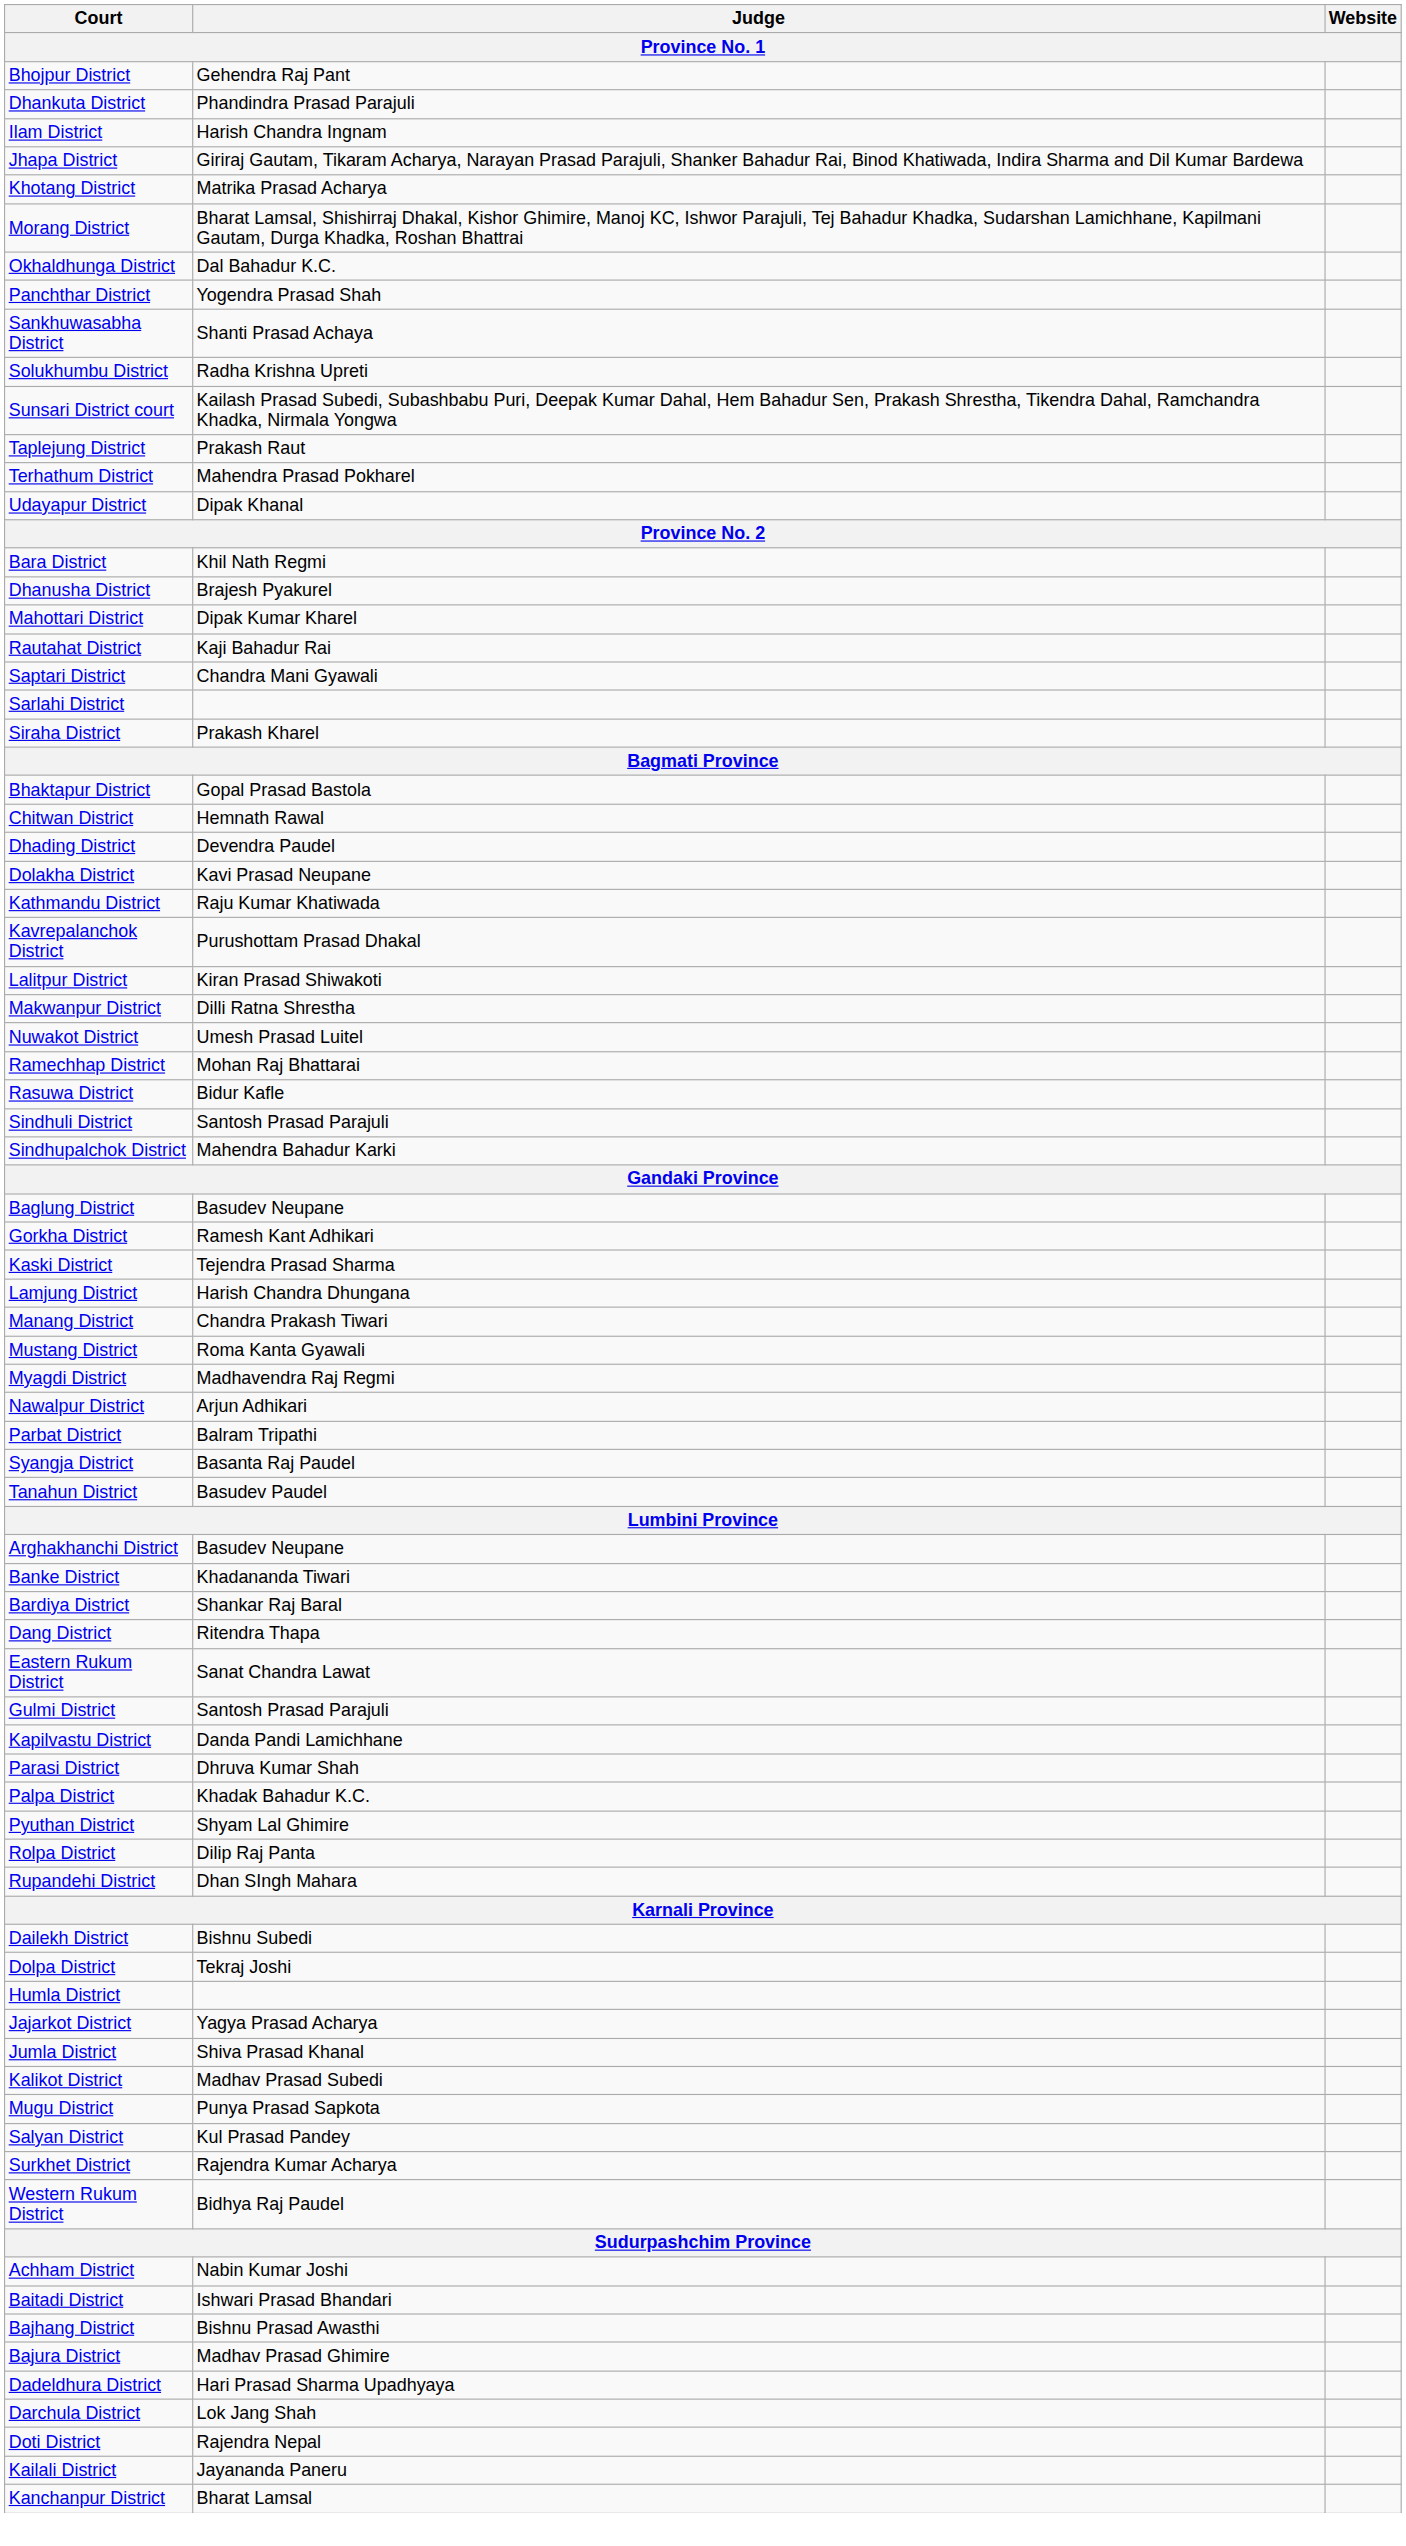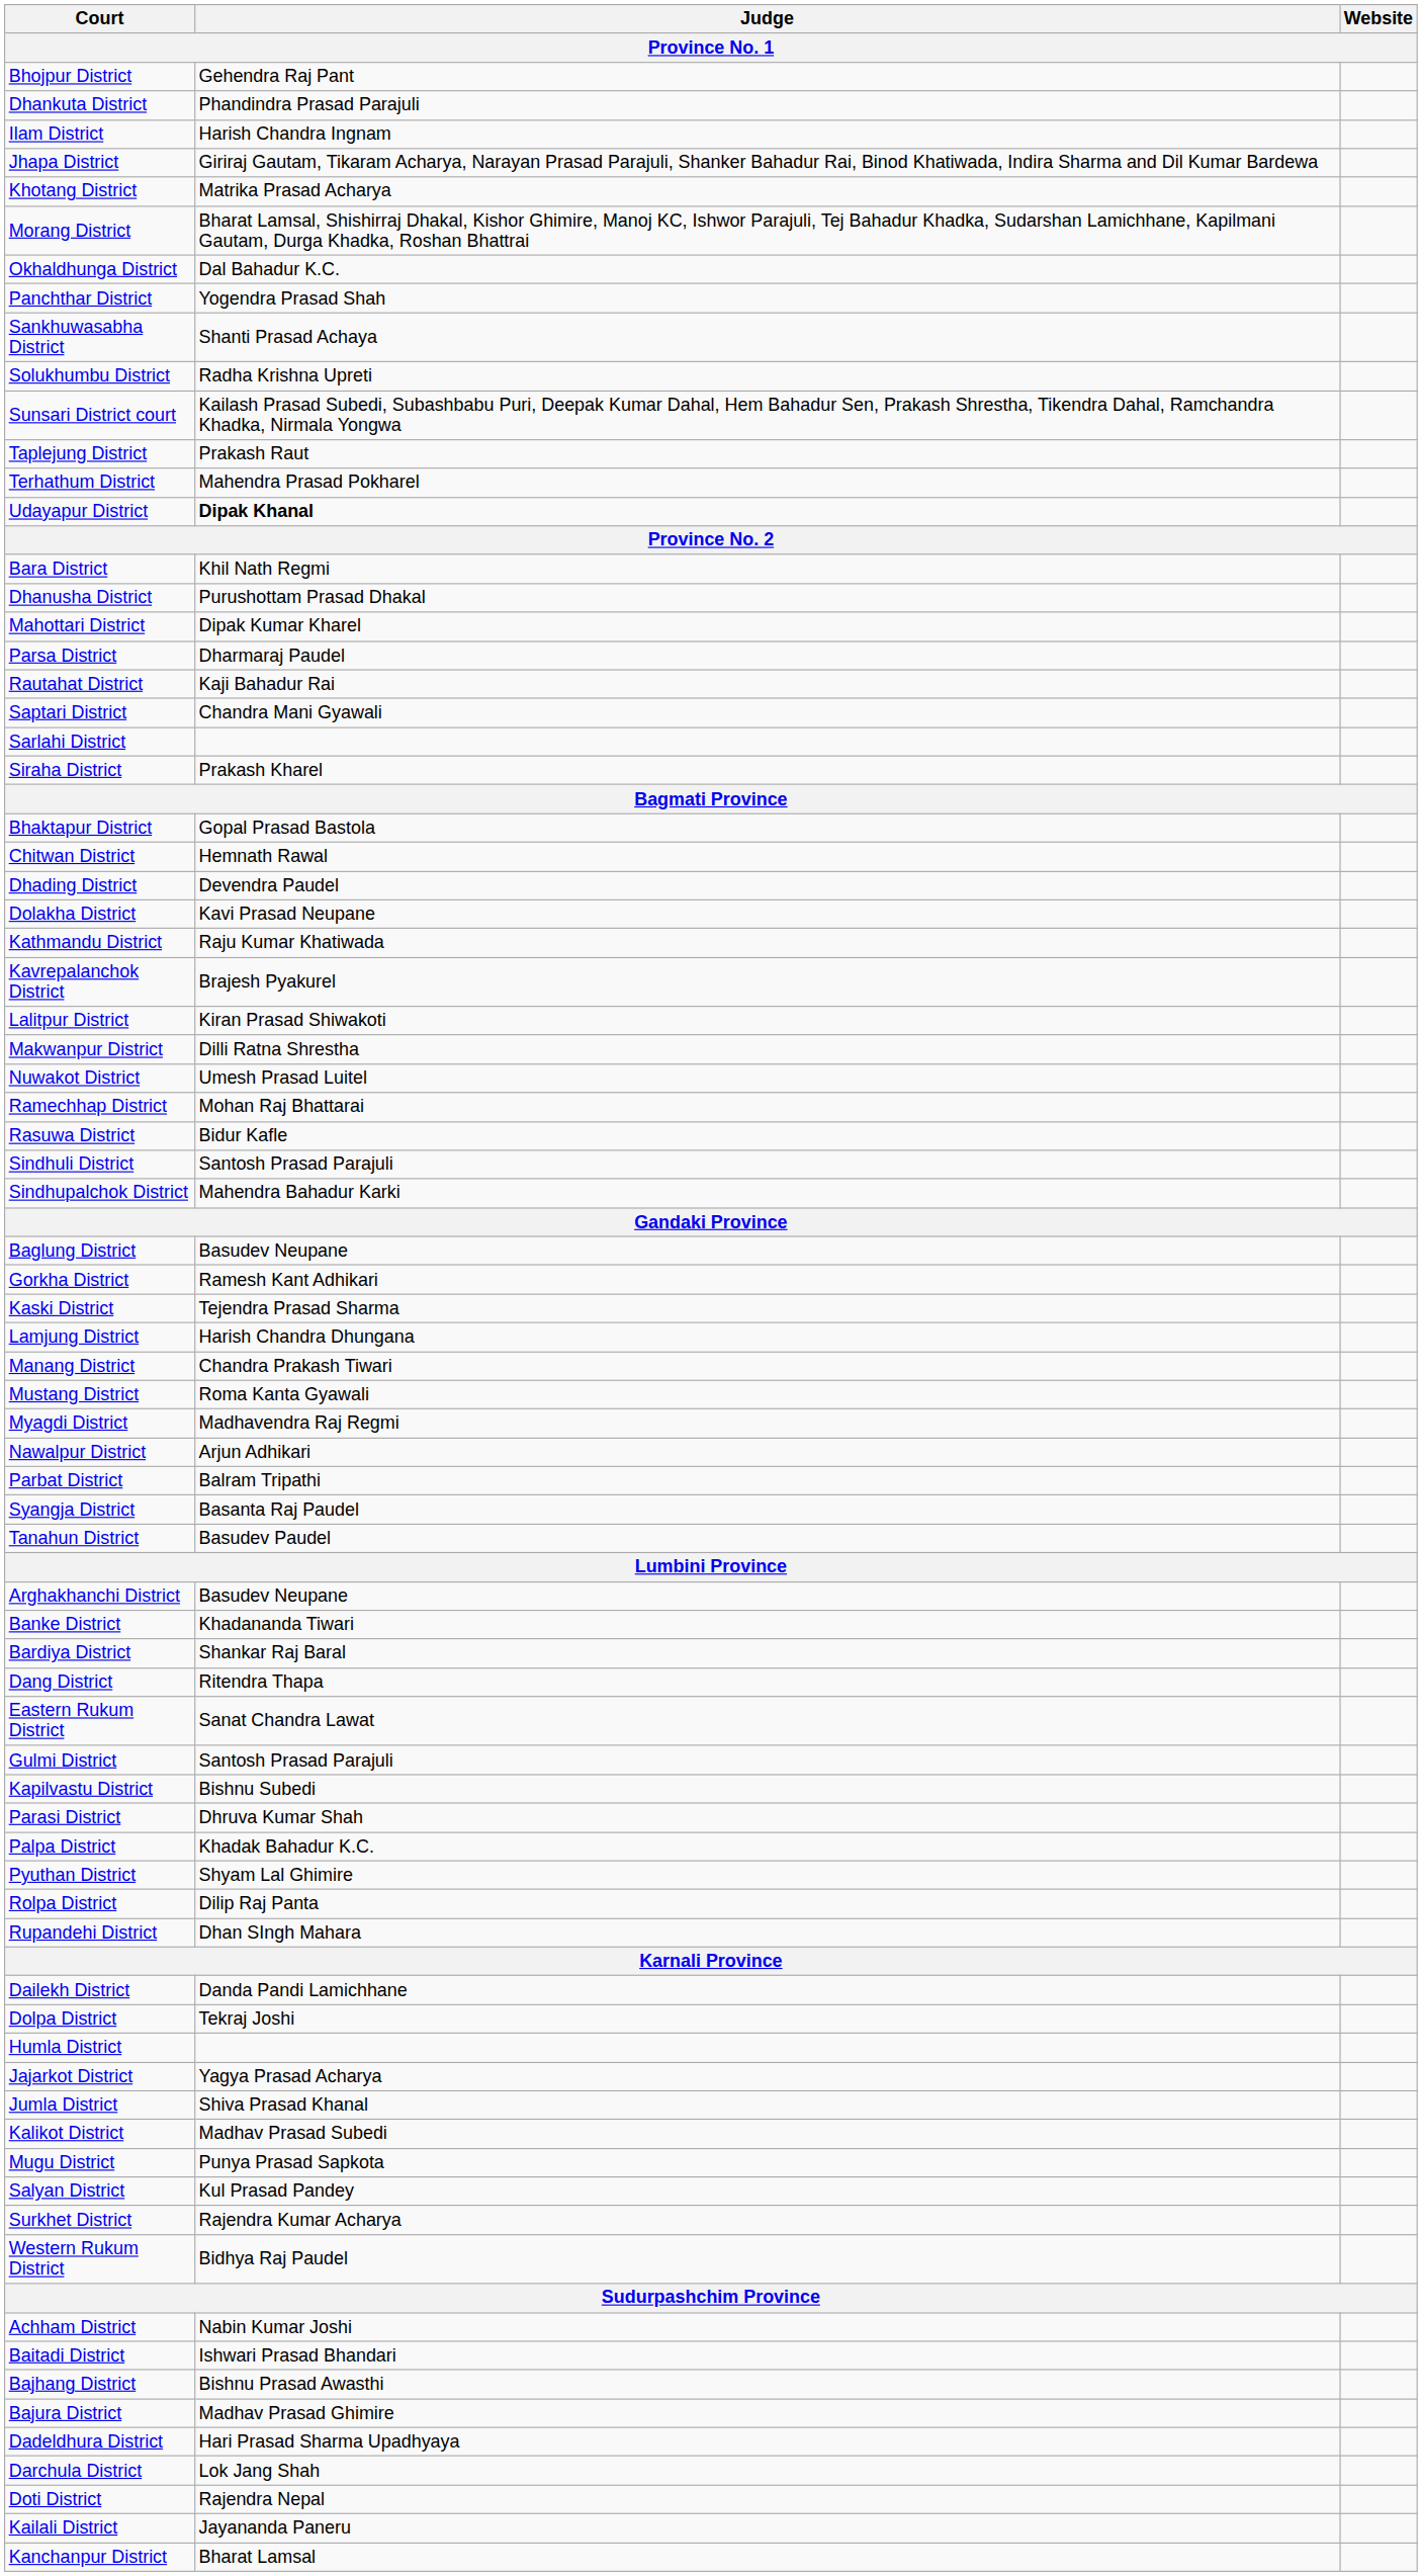 <table class="wikitable">
 <tr>
 <th>Court</th>
 <th>Judge</th>
 <th>Website</th>
 </tr>
 <tr>
 <th colspan="3"><a href='#'>Province No. 1</a></th>
 </tr>
 <tr>
 <td><a href='#'>Bhojpur District</a></td>
 <td>Gehendra Raj Pant</td>
 <td></td>
 </tr>
 <tr>
 <td><a href='#'>Dhankuta District</a></td>
 <td>Phandindra Prasad Parajuli</td>
 <td></td>
 </tr>
 <tr>
 <td><a href='#'>Ilam District</a></td>
 <td>Harish Chandra Ingnam</td>
 <td></td>
 </tr>
 <tr>
 <td><a href='#'>Jhapa District</a></td>
 <td>Giriraj Gautam, Tikaram Acharya, Narayan Prasad Parajuli, Shanker Bahadur Rai, Binod Khatiwada, Indira Sharma and Dil Kumar Bardewa</td>
 <td></td>
 </tr>
 <tr>
 <td><a href='#'>Khotang District</a></td>
 <td>Matrika Prasad Acharya</td>
 <td></td>
 </tr>
 <tr>
 <td><a href='#'>Morang District</a></td>
 <td>Bharat Lamsal, Shishirraj Dhakal, Kishor Ghimire, Manoj KC, Ishwor Parajuli, Tej Bahadur Khadka, Sudarshan Lamichhane, Kapilmani Gautam, Durga Khadka, Roshan Bhattrai</td>
 <td></td>
 </tr>
 <tr>
 <td><a href='#'>Okhaldhunga District</a></td>
 <td>Dal Bahadur K.C.</td>
 <td></td>
 </tr>
 <tr>
 <td><a href='#'>Panchthar District</a></td>
 <td>Yogendra Prasad Shah</td>
 <td></td>
 </tr>
 <tr>
 <td><a href='#'>Sankhuwasabha District</a></td>
 <td>Shanti Prasad Achaya</td>
 <td></td>
 </tr>
 <tr>
 <td><a href='#'>Solukhumbu District</a></td>
 <td>Radha Krishna Upreti</td>
 <td></td>
 </tr>
 <tr>
 <td><a href='#'>Sunsari District court</a></td>
 <td>Kailash Prasad Subedi, Subashbabu Puri, Deepak Kumar Dahal, Hem Bahadur Sen, Prakash Shrestha, Tikendra Dahal, Ramchandra Khadka, Nirmala Yongwa</td>
 <td></td>
 </tr>
 <tr>
 <td><a href='#'>Taplejung District</a></td>
 <td>Prakash Raut</td>
 <td></td>
 </tr>
 <tr>
 <td><a href='#'>Terhathum District</a></td>
 <td>Mahendra Prasad Pokharel</td>
 <td></td>
 </tr>
 <tr>
 <td><a href='#'>Udayapur District</a></td>
-<td>Dipak Khanal</td>
+<td><strong>Dipak Khanal</strong></td>
 <td></td>
 </tr>
 <tr>
 <th colspan="3"><a href='#'>Province No. 2</a></th>
 </tr>
 <tr>
 <td><a href='#'>Bara District</a></td>
 <td>Khil Nath Regmi</td>
 <td></td>
 </tr>
 <tr>
 <td><a href='#'>Dhanusha District</a></td>
-<td>Brajesh Pyakurel</td>
+<td>Purushottam Prasad Dhakal</td>
 <td></td>
 </tr>
 <tr>
 <td><a href='#'>Mahottari District</a></td>
 <td>Dipak Kumar Kharel</td>
+<td></td>
+</tr>
+<tr>
+<td><a href='#'>Parsa District</a></td>
+<td>Dharmaraj Paudel</td>
 <td></td>
 </tr>
 <tr>
 <td><a href='#'>Rautahat District</a></td>
 <td>Kaji Bahadur Rai</td>
 <td></td>
 </tr>
 <tr>
 <td><a href='#'>Saptari District</a></td>
 <td>Chandra Mani Gyawali</td>
 <td></td>
 </tr>
 <tr>
 <td><a href='#'>Sarlahi District</a></td>
 <td></td>
 <td></td>
 </tr>
 <tr>
 <td><a href='#'>Siraha District</a></td>
 <td>Prakash Kharel</td>
 <td></td>
 </tr>
 <tr>
 <th colspan="3"><a href='#'>Bagmati Province</a></th>
 </tr>
 <tr>
 <td><a href='#'>Bhaktapur District</a></td>
 <td>Gopal Prasad Bastola</td>
 <td></td>
 </tr>
 <tr>
 <td><a href='#'>Chitwan District</a></td>
 <td>Hemnath Rawal</td>
 <td></td>
 </tr>
 <tr>
 <td><a href='#'>Dhading District</a></td>
 <td>Devendra Paudel</td>
 <td></td>
 </tr>
 <tr>
 <td><a href='#'>Dolakha District</a></td>
 <td>Kavi Prasad Neupane</td>
 <td></td>
 </tr>
 <tr>
 <td><a href='#'>Kathmandu District</a></td>
 <td>Raju Kumar Khatiwada</td>
 <td></td>
 </tr>
 <tr>
 <td><a href='#'>Kavrepalanchok District</a></td>
-<td>Purushottam Prasad Dhakal</td>
+<td>Brajesh Pyakurel</td>
 <td></td>
 </tr>
 <tr>
 <td><a href='#'>Lalitpur District</a></td>
 <td>Kiran Prasad Shiwakoti</td>
 <td></td>
 </tr>
 <tr>
 <td><a href='#'>Makwanpur District</a></td>
 <td>Dilli Ratna Shrestha</td>
 <td></td>
 </tr>
 <tr>
 <td><a href='#'>Nuwakot District</a></td>
 <td>Umesh Prasad Luitel</td>
 <td></td>
 </tr>
 <tr>
 <td><a href='#'>Ramechhap District</a></td>
 <td>Mohan Raj Bhattarai</td>
 <td></td>
 </tr>
 <tr>
 <td><a href='#'>Rasuwa District</a></td>
 <td>Bidur Kafle</td>
 <td></td>
 </tr>
 <tr>
 <td><a href='#'>Sindhuli District</a></td>
 <td>Santosh Prasad Parajuli</td>
 <td></td>
 </tr>
 <tr>
 <td><a href='#'>Sindhupalchok District</a></td>
 <td>Mahendra Bahadur Karki</td>
 <td></td>
 </tr>
 <tr>
 <th colspan="3"><a href='#'>Gandaki Province</a></th>
 </tr>
 <tr>
 <td><a href='#'>Baglung District</a></td>
 <td>Basudev Neupane</td>
 <td></td>
 </tr>
 <tr>
 <td><a href='#'>Gorkha District</a></td>
 <td>Ramesh Kant Adhikari</td>
 <td></td>
 </tr>
 <tr>
 <td><a href='#'>Kaski District</a></td>
 <td>Tejendra Prasad Sharma</td>
 <td></td>
 </tr>
 <tr>
 <td><a href='#'>Lamjung District</a></td>
 <td>Harish Chandra Dhungana</td>
 <td></td>
 </tr>
 <tr>
 <td><a href='#'>Manang District</a></td>
 <td>Chandra Prakash Tiwari</td>
 <td></td>
 </tr>
 <tr>
 <td><a href='#'>Mustang District</a></td>
 <td>Roma Kanta Gyawali</td>
 <td></td>
 </tr>
 <tr>
 <td><a href='#'>Myagdi District</a></td>
 <td>Madhavendra Raj Regmi</td>
 <td></td>
 </tr>
 <tr>
 <td><a href='#'>Nawalpur District</a></td>
 <td>Arjun Adhikari</td>
 <td></td>
 </tr>
 <tr>
 <td><a href='#'>Parbat District</a></td>
 <td>Balram Tripathi</td>
 <td></td>
 </tr>
 <tr>
 <td><a href='#'>Syangja District</a></td>
 <td>Basanta Raj Paudel</td>
 <td></td>
 </tr>
 <tr>
 <td><a href='#'>Tanahun District</a></td>
 <td>Basudev Paudel</td>
 <td></td>
 </tr>
 <tr>
 <th colspan="3"><a href='#'>Lumbini Province</a></th>
 </tr>
 <tr>
 <td><a href='#'>Arghakhanchi District</a></td>
 <td>Basudev Neupane</td>
 <td></td>
 </tr>
 <tr>
 <td><a href='#'>Banke District</a></td>
 <td>Khadananda Tiwari</td>
 <td></td>
 </tr>
 <tr>
 <td><a href='#'>Bardiya District</a></td>
 <td>Shankar Raj Baral</td>
 <td></td>
 </tr>
 <tr>
 <td><a href='#'>Dang District</a></td>
 <td>Ritendra Thapa</td>
 <td></td>
 </tr>
 <tr>
 <td><a href='#'>Eastern Rukum District</a></td>
 <td>Sanat Chandra Lawat</td>
 <td></td>
 </tr>
 <tr>
 <td><a href='#'>Gulmi District</a></td>
 <td>Santosh Prasad Parajuli</td>
 <td></td>
 </tr>
 <tr>
 <td><a href='#'>Kapilvastu District</a></td>
-<td>Danda Pandi Lamichhane</td>
+<td>Bishnu Subedi</td>
 <td></td>
 </tr>
 <tr>
 <td><a href='#'>Parasi District</a></td>
 <td>Dhruva Kumar Shah</td>
 <td></td>
 </tr>
 <tr>
 <td><a href='#'>Palpa District</a></td>
 <td>Khadak Bahadur K.C.</td>
 <td></td>
 </tr>
 <tr>
 <td><a href='#'>Pyuthan District</a></td>
 <td>Shyam Lal Ghimire</td>
 <td></td>
 </tr>
 <tr>
 <td><a href='#'>Rolpa District</a></td>
 <td>Dilip Raj Panta</td>
 <td></td>
 </tr>
 <tr>
 <td><a href='#'>Rupandehi District</a></td>
 <td>Dhan SIngh Mahara</td>
 <td></td>
 </tr>
 <tr>
 <th colspan="3"><a href='#'>Karnali Province</a></th>
 </tr>
 <tr>
 <td><a href='#'>Dailekh District</a></td>
-<td>Bishnu Subedi</td>
+<td>Danda Pandi Lamichhane</td>
 <td></td>
 </tr>
 <tr>
 <td><a href='#'>Dolpa District</a></td>
 <td>Tekraj Joshi</td>
 <td></td>
 </tr>
 <tr>
 <td><a href='#'>Humla District</a></td>
 <td></td>
 <td></td>
 </tr>
 <tr>
 <td><a href='#'>Jajarkot District</a></td>
 <td>Yagya Prasad Acharya</td>
 <td></td>
 </tr>
 <tr>
 <td><a href='#'>Jumla District</a></td>
 <td>Shiva Prasad Khanal</td>
 <td></td>
 </tr>
 <tr>
 <td><a href='#'>Kalikot District</a></td>
 <td>Madhav Prasad Subedi</td>
 <td></td>
 </tr>
 <tr>
 <td><a href='#'>Mugu District</a></td>
 <td>Punya Prasad Sapkota</td>
 <td></td>
 </tr>
 <tr>
 <td><a href='#'>Salyan District</a></td>
 <td>Kul Prasad Pandey</td>
 <td></td>
 </tr>
 <tr>
 <td><a href='#'>Surkhet District</a></td>
 <td>Rajendra Kumar Acharya</td>
 <td></td>
 </tr>
 <tr>
 <td><a href='#'>Western Rukum District</a></td>
 <td>Bidhya Raj Paudel</td>
 <td></td>
 </tr>
 <tr>
 <th colspan="3"><a href='#'>Sudurpashchim Province</a></th>
 </tr>
 <tr>
 <td><a href='#'>Achham District</a></td>
 <td>Nabin Kumar Joshi</td>
 <td></td>
 </tr>
 <tr>
 <td><a href='#'>Baitadi District</a></td>
 <td>Ishwari Prasad Bhandari</td>
 <td></td>
 </tr>
 <tr>
 <td><a href='#'>Bajhang District</a></td>
 <td>Bishnu Prasad Awasthi</td>
 <td></td>
 </tr>
 <tr>
 <td><a href='#'>Bajura District</a></td>
 <td>Madhav Prasad Ghimire</td>
 <td></td>
 </tr>
 <tr>
 <td><a href='#'>Dadeldhura District</a></td>
 <td>Hari Prasad Sharma Upadhyaya</td>
 <td></td>
 </tr>
 <tr>
 <td><a href='#'>Darchula District</a></td>
 <td>Lok Jang Shah</td>
 <td></td>
 </tr>
 <tr>
 <td><a href='#'>Doti District</a></td>
 <td>Rajendra Nepal</td>
 <td></td>
 </tr>
 <tr>
 <td><a href='#'>Kailali District</a></td>
 <td>Jayananda Paneru</td>
 <td></td>
 </tr>
 <tr>
 <td><a href='#'>Kanchanpur District</a></td>
 <td>Bharat Lamsal</td>
 <td></td>
 </tr>
 </table>
